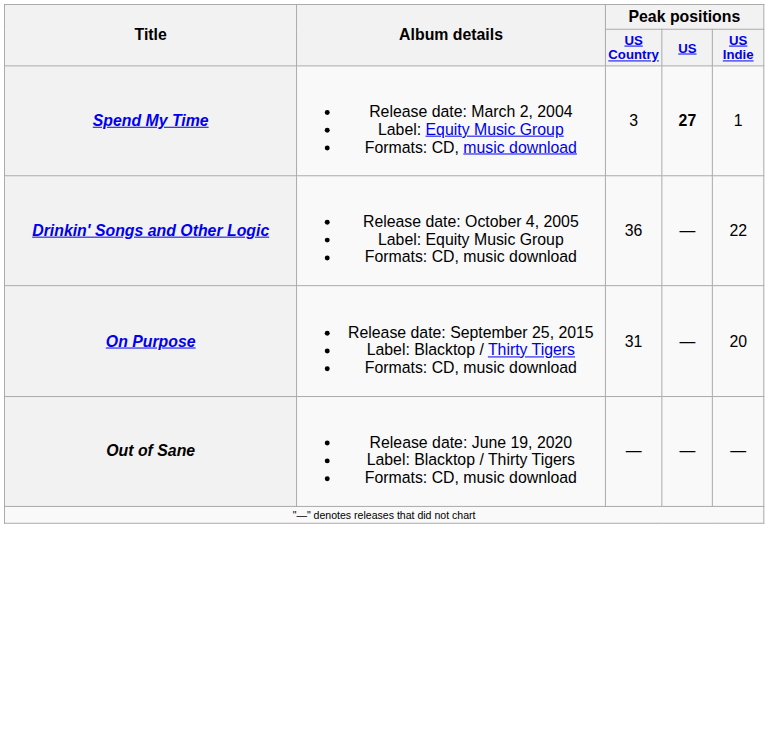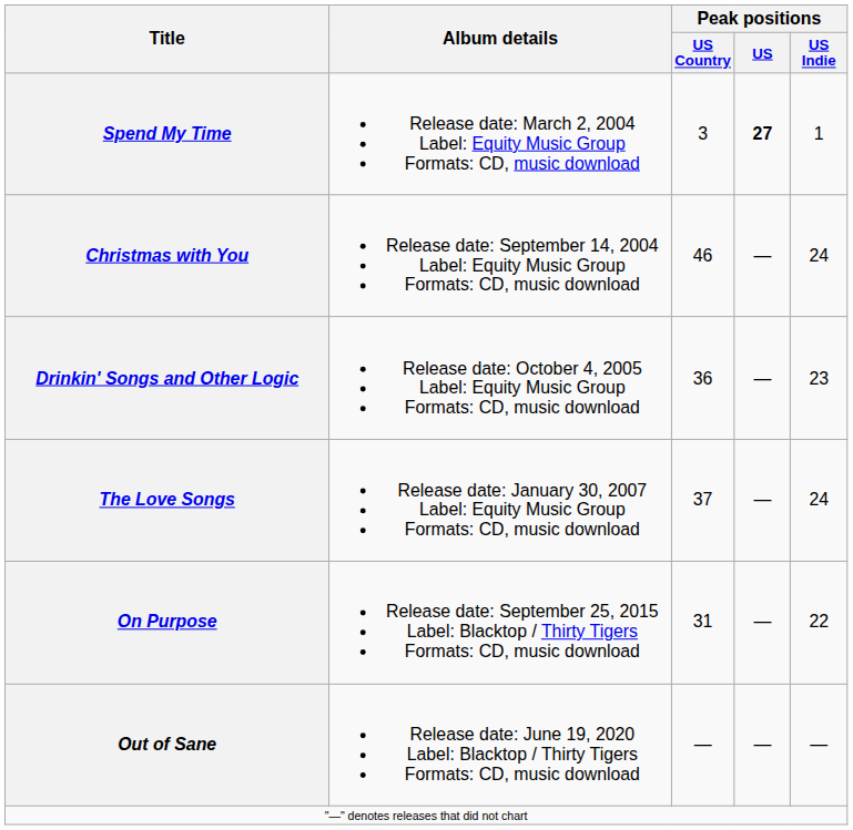 <table class="wikitable plainrowheaders" style="text-align:center;">
 <tr>
 <th rowspan="2" style="width:18em;">Title</th>
 <th rowspan="2" style="width:19em;">Album details</th>
 <th colspan="3">Peak positions</th>
 </tr>
 <tr style="font-size:smaller;">
 <th style="width:45px;"><a href='#'>US Country</a><br></th>
 <th style="width:45px;"><a href='#'>US</a><br></th>
 <th style="width:45px;"><a href='#'>US Indie</a><br></th>
 </tr>
 <tr>
 <th scope="row"><em><a href='#'>Spend My Time</a></em></th>
 <td><br><ul><li>Release date: March 2, 2004</li><li>Label: <a href='#'>Equity Music Group</a></li><li>Formats: CD, <a href='#'>music download</a></li></ul></td>
 <td>3</td>
 <td><strong>27</strong></td>
 <td>1</td>
 </tr>
 <tr>
+<th scope="row"><em><a href='#'>Christmas with You</a></em></th>
+<td><br><ul><li>Release date: September 14, 2004</li><li>Label: Equity Music Group</li><li>Formats: CD, music download</li></ul></td>
+<td>46</td>
+<td>—</td>
+<td>24</td>
+</tr>
+<tr>
 <th scope="row"><em><a href='#'>Drinkin' Songs and Other Logic</a></em></th>
 <td><br><ul><li>Release date: October 4, 2005</li><li>Label: Equity Music Group</li><li>Formats: CD, music download</li></ul></td>
 <td>36</td>
 <td>—</td>
-<td>22</td>
+<td>23</td>
+</tr>
+<tr>
+<th scope="row"><em><a href='#'>The Love Songs</a></em></th>
+<td><br><ul><li>Release date: January 30, 2007</li><li>Label: Equity Music Group</li><li>Formats: CD, music download</li></ul></td>
+<td>37</td>
+<td>—</td>
+<td>24</td>
 </tr>
 <tr>
 <th scope="row"><em><a href='#'>On Purpose</a></em></th>
 <td><br><ul><li>Release date: September 25, 2015</li><li>Label: Blacktop / <a href='#'>Thirty Tigers</a></li><li>Formats: CD, music download</li></ul></td>
 <td>31</td>
 <td>—</td>
-<td>20</td>
+<td>22</td>
 </tr>
 <tr>
 <th scope="row"><em>Out of Sane</em></th>
 <td><br><ul><li>Release date: June 19, 2020</li><li>Label: Blacktop / Thirty Tigers</li><li>Formats: CD, music download</li></ul></td>
 <td>—</td>
 <td>—</td>
 <td>—</td>
 </tr>
 <tr>
 <td colspan="5" style="font-size:8pt">"—" denotes releases that did not chart</td>
 </tr>
 </table>
